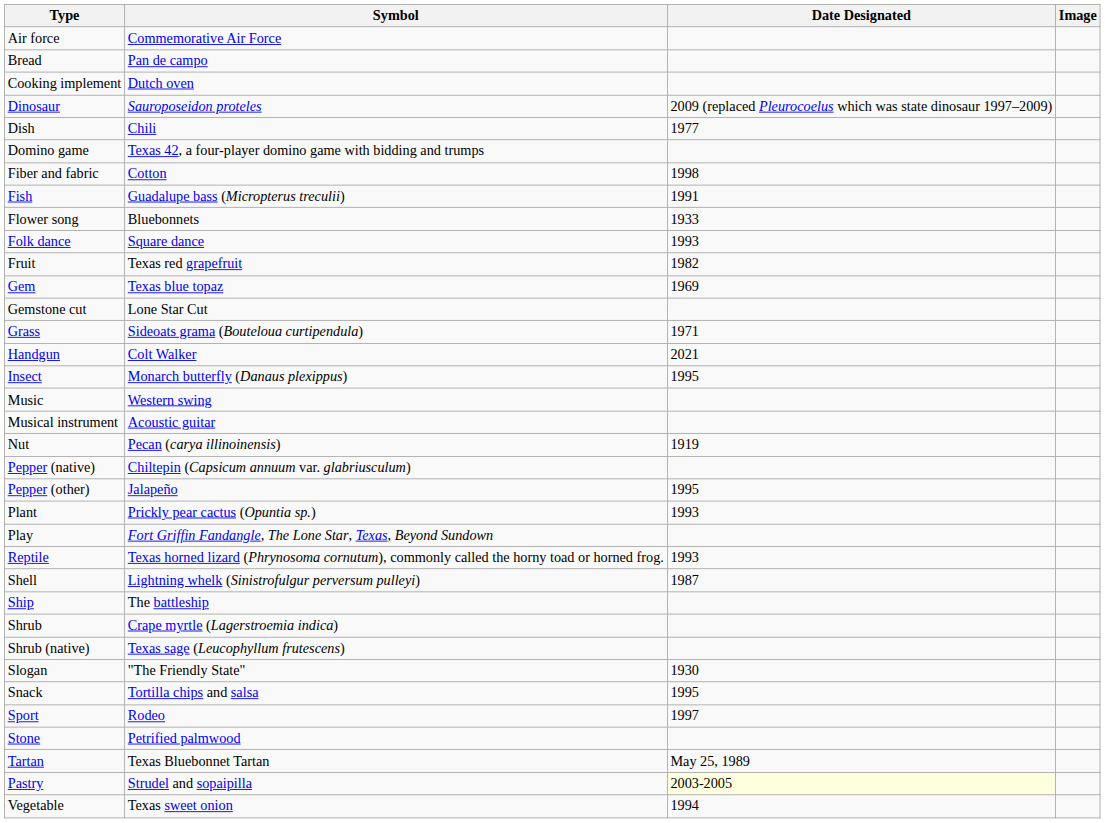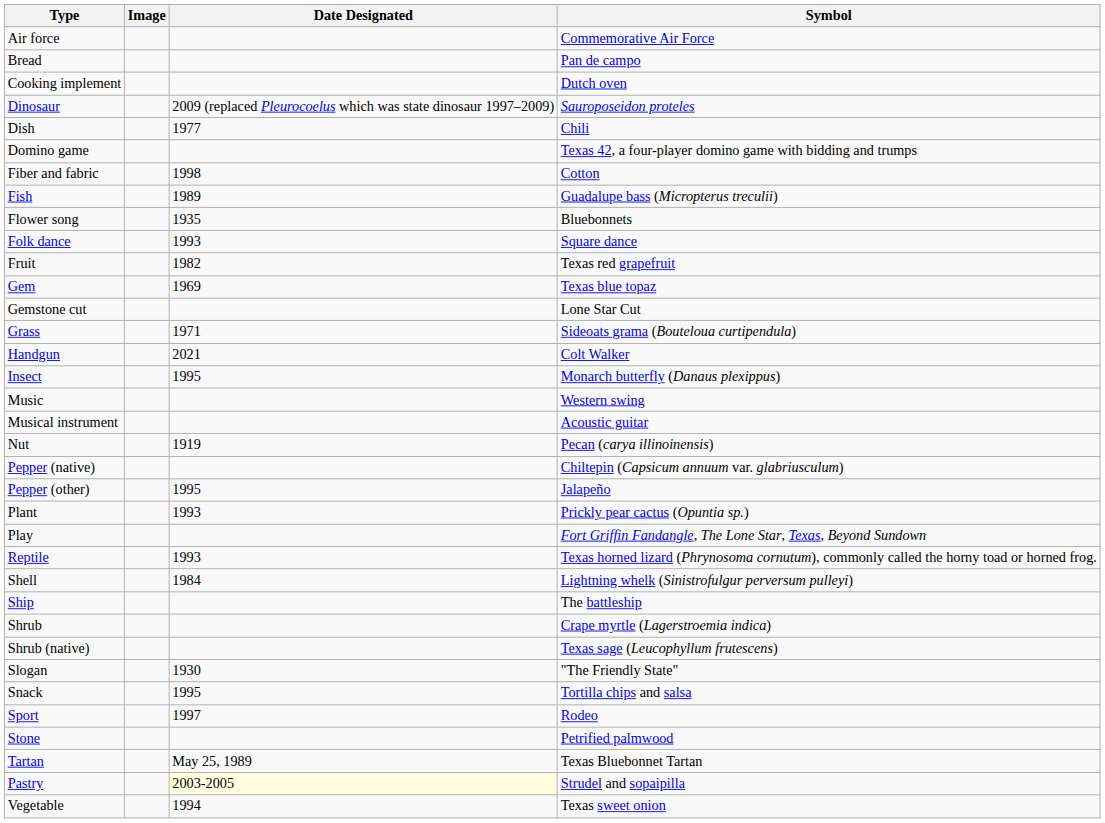 <table class="wikitable sortable">
 <tr>
 <th>Type</th>
+<th>Image</th>
+<th>Date Designated</th>
 <th>Symbol</th>
-<th>Date Designated</th>
-<th>Image</th>
 </tr>
 <tr>
 <td>Air force</td>
-<td><a href='#'>Commemorative Air Force</a></td>
 <td></td>
 <td></td>
+<td><a href='#'>Commemorative Air Force</a></td>
 </tr>
 <tr>
 <td>Bread</td>
-<td><a href='#'>Pan de campo</a></td>
 <td></td>
 <td></td>
+<td><a href='#'>Pan de campo</a></td>
 </tr>
 <tr>
 <td>Cooking implement</td>
+<td align="center"></td>
+<td></td>
 <td><a href='#'>Dutch oven</a></td>
-<td></td>
-<td align="center"></td>
 </tr>
 <tr>
 <td><a href='#'>Dinosaur</a></td>
+<td></td>
+<td>2009 (replaced <em><a href='#'>Pleurocoelus</a></em> which was state dinosaur 1997–2009)</td>
 <td><em><a href='#'>Sauroposeidon proteles</a></em></td>
-<td>2009 (replaced <em><a href='#'>Pleurocoelus</a></em> which was state dinosaur 1997–2009)</td>
-<td></td>
 </tr>
 <tr>
 <td>Dish</td>
+<td align="center"></td>
+<td>1977</td>
 <td><a href='#'>Chili</a></td>
-<td>1977</td>
-<td align="center"></td>
 </tr>
 <tr>
 <td>Domino game</td>
-<td><a href='#'>Texas 42</a>, a four-player domino game with bidding and trumps</td>
 <td></td>
 <td></td>
+<td><a href='#'>Texas 42</a>, a four-player domino game with bidding and trumps</td>
 </tr>
 <tr>
 <td>Fiber and fabric</td>
+<td align="center"></td>
+<td>1998</td>
 <td><a href='#'>Cotton</a></td>
-<td>1998</td>
-<td align="center"></td>
 </tr>
 <tr>
 <td><a href='#'>Fish</a></td>
+<td align="center"></td>
+<td>1989</td>
 <td><a href='#'>Guadalupe bass</a> (<em>Micropterus treculii</em>)</td>
-<td>1991</td>
-<td align="center"></td>
 </tr>
 <tr>
 <td>Flower song</td>
+<td></td>
+<td>1935</td>
 <td>Bluebonnets</td>
-<td>1933</td>
-<td></td>
 </tr>
 <tr>
 <td><a href='#'>Folk dance</a></td>
+<td></td>
+<td>1993</td>
 <td><a href='#'>Square dance</a></td>
-<td>1993</td>
-<td></td>
 </tr>
 <tr>
 <td>Fruit</td>
+<td align="center"></td>
+<td>1982</td>
 <td>Texas red <a href='#'>grapefruit</a></td>
-<td>1982</td>
-<td align="center"></td>
 </tr>
 <tr>
 <td><a href='#'>Gem</a></td>
+<td></td>
+<td>1969</td>
 <td><a href='#'>Texas blue topaz</a></td>
-<td>1969</td>
-<td></td>
 </tr>
 <tr>
 <td>Gemstone cut</td>
+<td align="center"></td>
+<td></td>
 <td>Lone Star Cut</td>
-<td></td>
-<td align="center"></td>
 </tr>
 <tr>
 <td><a href='#'>Grass</a></td>
+<td align="center"></td>
+<td>1971</td>
 <td><a href='#'>Sideoats grama</a> (<em>Bouteloua curtipendula</em>)</td>
-<td>1971</td>
-<td align="center"></td>
 </tr>
 <tr>
 <td><a href='#'>Handgun</a></td>
+<td align="center"></td>
+<td>2021</td>
 <td><a href='#'>Colt Walker</a></td>
-<td>2021</td>
-<td align="center"></td>
 </tr>
 <tr>
 <td><a href='#'>Insect</a></td>
+<td align="center"></td>
+<td>1995</td>
 <td><a href='#'>Monarch butterfly</a> (<em>Danaus plexippus</em>)</td>
-<td>1995</td>
-<td align="center"></td>
 </tr>
 <tr>
 <td>Music</td>
-<td><a href='#'>Western swing</a></td>
 <td></td>
 <td></td>
+<td><a href='#'>Western swing</a></td>
 </tr>
 <tr>
 <td>Musical instrument</td>
+<td align="center"></td>
+<td></td>
 <td><a href='#'>Acoustic guitar</a></td>
-<td></td>
-<td align="center"></td>
 </tr>
 <tr>
 <td>Nut</td>
+<td align="center"></td>
+<td>1919</td>
 <td><a href='#'>Pecan</a> (<em>carya illinoinensis</em>)</td>
-<td>1919</td>
-<td align="center"></td>
 </tr>
 <tr>
 <td><a href='#'>Pepper</a> (native)</td>
+<td align="center"></td>
+<td></td>
 <td><a href='#'>Chiltepin</a> (<em>Capsicum annuum</em> var. <em>glabriusculum</em>)</td>
-<td></td>
-<td align="center"></td>
 </tr>
 <tr>
 <td><a href='#'>Pepper</a> (other)</td>
+<td align="center"></td>
+<td>1995</td>
 <td><a href='#'>Jalapeño</a></td>
-<td>1995</td>
-<td align="center"></td>
 </tr>
 <tr>
 <td>Plant</td>
+<td align="center"></td>
+<td>1993</td>
 <td><a href='#'>Prickly pear cactus</a> (<em>Opuntia sp.</em>)</td>
-<td>1993</td>
-<td align="center"></td>
 </tr>
 <tr>
 <td>Play</td>
-<td><em><a href='#'>Fort Griffin Fandangle</a></em>, <em>The Lone Star</em>, <em><a href='#'>Texas</a></em>, <em>Beyond Sundown</em></td>
 <td></td>
 <td></td>
+<td><em><a href='#'>Fort Griffin Fandangle</a></em>, <em>The Lone Star</em>, <em><a href='#'>Texas</a></em>, <em>Beyond Sundown</em></td>
 </tr>
 <tr>
 <td><a href='#'>Reptile</a></td>
+<td align="center"></td>
+<td>1993</td>
 <td><a href='#'>Texas horned lizard</a> (<em>Phrynosoma cornutum</em>), commonly called the horny toad or horned frog.</td>
-<td>1993</td>
-<td align="center"></td>
 </tr>
 <tr>
 <td>Shell</td>
+<td align="center"></td>
+<td>1984</td>
 <td><a href='#'>Lightning whelk</a> (<em>Sinistrofulgur perversum pulleyi</em>)</td>
-<td>1987</td>
-<td align="center"></td>
 </tr>
 <tr>
 <td><a href='#'>Ship</a></td>
+<td align="center"></td>
+<td></td>
 <td>The <a href='#'>battleship</a> </td>
-<td></td>
-<td align="center"></td>
 </tr>
 <tr>
 <td>Shrub</td>
+<td align="center"></td>
+<td></td>
 <td><a href='#'>Crape myrtle</a> (<em>Lagerstroemia indica</em>)</td>
-<td></td>
-<td align="center"></td>
 </tr>
 <tr>
 <td>Shrub (native)</td>
+<td align="center"></td>
+<td></td>
 <td><a href='#'>Texas sage</a> (<em>Leucophyllum frutescens</em>)</td>
-<td></td>
-<td align="center"></td>
 </tr>
 <tr>
 <td>Slogan</td>
+<td></td>
+<td>1930</td>
 <td>"The Friendly State"</td>
-<td>1930</td>
-<td></td>
 </tr>
 <tr>
 <td>Snack</td>
+<td></td>
+<td>1995</td>
 <td><a href='#'>Tortilla chips</a> and <a href='#'>salsa</a></td>
-<td>1995</td>
-<td></td>
 </tr>
 <tr>
 <td><a href='#'>Sport</a></td>
+<td align="center"></td>
+<td>1997 </td>
 <td><a href='#'>Rodeo</a></td>
-<td>1997 </td>
-<td align="center"></td>
 </tr>
 <tr>
 <td><a href='#'>Stone</a></td>
+<td align="center"></td>
+<td></td>
 <td><a href='#'>Petrified palmwood</a></td>
-<td></td>
-<td align="center"></td>
 </tr>
 <tr>
 <td><a href='#'>Tartan</a></td>
+<td align="center"></td>
+<td>May 25, 1989</td>
 <td>Texas Bluebonnet Tartan</td>
-<td>May 25, 1989</td>
-<td align="center"></td>
 </tr>
 <tr>
 <td><a href='#'>Pastry</a></td>
+<td></td>
+<td style="background: lightyellow;">2003-2005</td>
 <td><a href='#'>Strudel</a> and <a href='#'>sopaipilla</a></td>
-<td style="background: lightyellow;">2003-2005</td>
-<td></td>
 </tr>
 <tr>
 <td>Vegetable</td>
+<td></td>
+<td>1994</td>
 <td>Texas <a href='#'>sweet onion</a></td>
-<td>1994</td>
-<td></td>
 </tr>
 </table>
